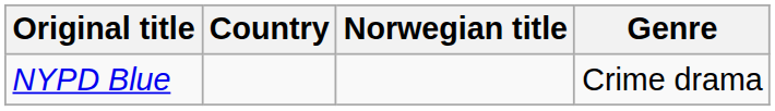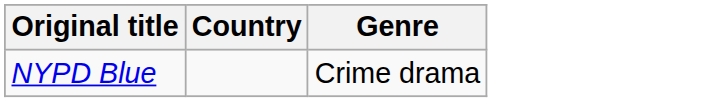 <table class="wikitable">
 <tr>
 <th>Original title</th>
 <th>Country</th>
-<th>Norwegian title</th>
 <th>Genre</th>
 </tr>
 <tr>
 <td><em><a href='#'>NYPD Blue</a></em></td>
 <td></td>
-<td></td>
 <td>Crime drama</td>
 </tr>
 </table>
